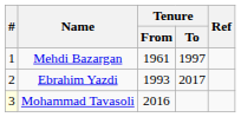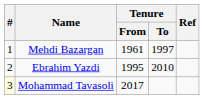 <table class="wikitable" style="text-align:center">
 <tr>
 <th rowspan=2>#</th>
 <th rowspan=2>Name</th>
 <th colspan=2>Tenure</th>
 <th rowspan=2>Ref</th>
 </tr>
 <tr>
 <th>From</th>
 <th>To</th>
 </tr>
 <tr>
 <td>1</td>
 <td><a href='#'>Mehdi Bazargan</a></td>
 <td>1961</td>
 <td>1997</td>
 <td></td>
 </tr>
 <tr>
 <td>2</td>
 <td><a href='#'>Ebrahim Yazdi</a></td>
-<td>1993</td>
-<td>2017</td>
+<td>1995</td>
+<td>2010</td>
 <td></td>
 </tr>
 <tr>
 <td style="background: lightyellow;">3</td>
 <td><a href='#'>Mohammad Tavasoli</a></td>
-<td>2016</td>
+<td>2017</td>
 <td></td>
 <td></td>
 </tr>
 </table>
